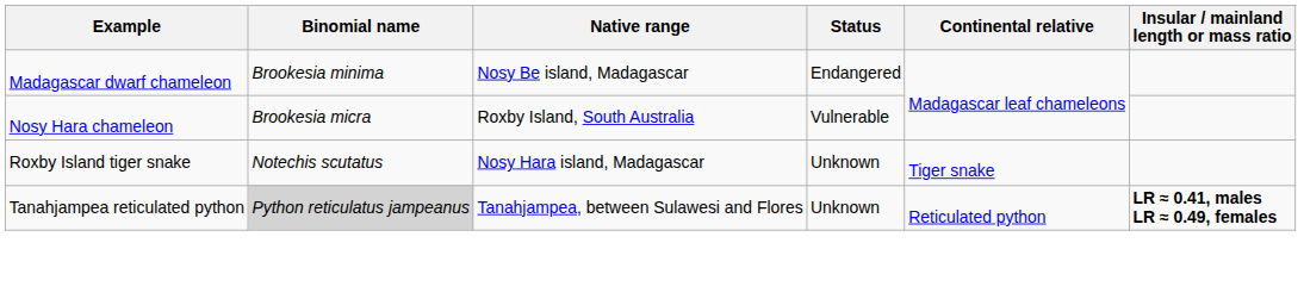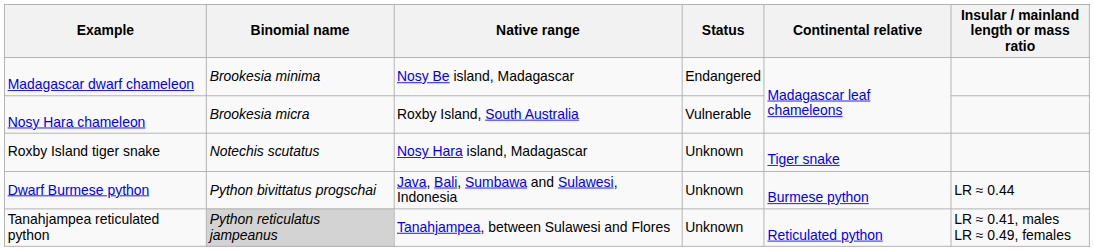 <table class=wikitable>
 <tr>
 <th>Example</th>
 <th>Binomial name</th>
 <th>Native range</th>
 <th>Status</th>
 <th>Continental relative</th>
 <th>Insular / mainland<br>length or mass ratio</th>
 </tr>
 <tr>
 <td><br><a href='#'>Madagascar dwarf chameleon</a></td>
 <td><em>Brookesia minima</em></td>
 <td><a href='#'>Nosy Be</a> island, Madagascar</td>
 <td>Endangered</td>
 <td rowspan="2"><br><a href='#'>Madagascar leaf chameleons</a></td>
 </tr>
 <tr>
 <td><br><a href='#'>Nosy Hara chameleon</a></td>
 <td><em>Brookesia micra</em></td>
 <td>Roxby Island, <a href='#'>South Australia</a></td>
 <td>Vulnerable</td>
 <td></td>
 </tr>
 <tr>
 <td>Roxby Island tiger snake</td>
 <td><em>Notechis scutatus</em></td>
 <td><a href='#'>Nosy Hara</a> island, Madagascar</td>
 <td>Unknown</td>
 <td><br><a href='#'>Tiger snake</a></td>
 <td></td>
 </tr>
 <tr>
+<td><a href='#'>Dwarf Burmese python</a></td>
+<td><em>Python bivittatus progschai</em></td>
+<td><a href='#'>Java</a>, <a href='#'>Bali</a>, <a href='#'>Sumbawa</a> and <a href='#'>Sulawesi</a>, Indonesia</td>
+<td>Unknown</td>
+<td><br><a href='#'>Burmese python</a></td>
+<td>LR ≈ 0.44 </td>
+</tr>
+<tr>
 <td>Tanahjampea reticulated python</td>
 <td style="background: lightgrey;"><em>Python reticulatus jampeanus</em></td>
 <td><a href='#'>Tanahjampea</a>, between Sulawesi and Flores</td>
 <td>Unknown</td>
 <td><br><a href='#'>Reticulated python</a></td>
-<td><strong>LR ≈ 0.41, males<br>LR ≈ 0.49, females </strong></td>
+<td>LR ≈ 0.41, males<br>LR ≈ 0.49, females </td>
 </tr>
 </table>
